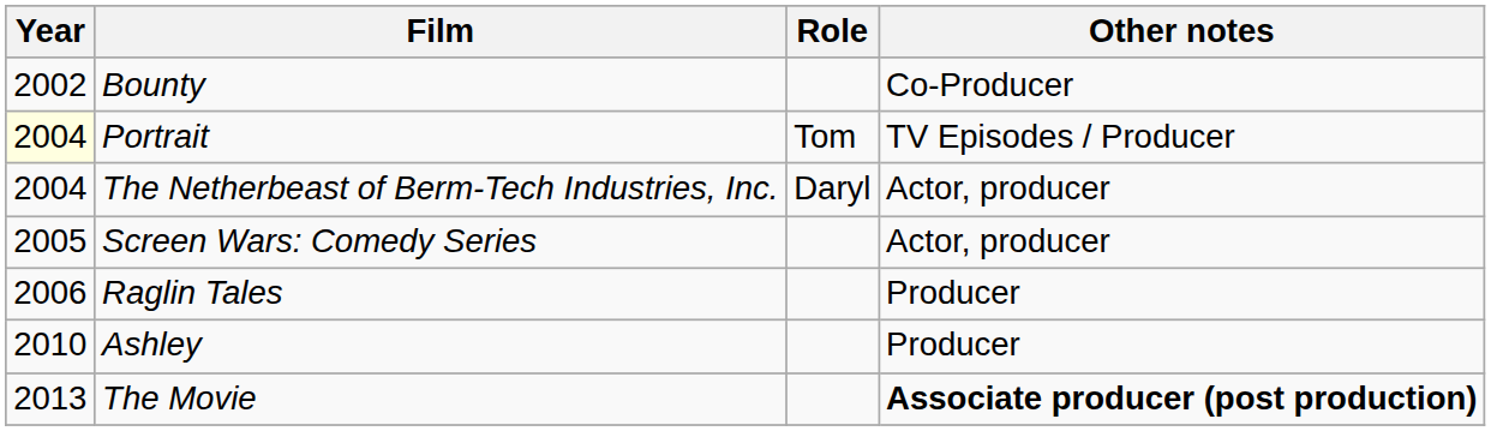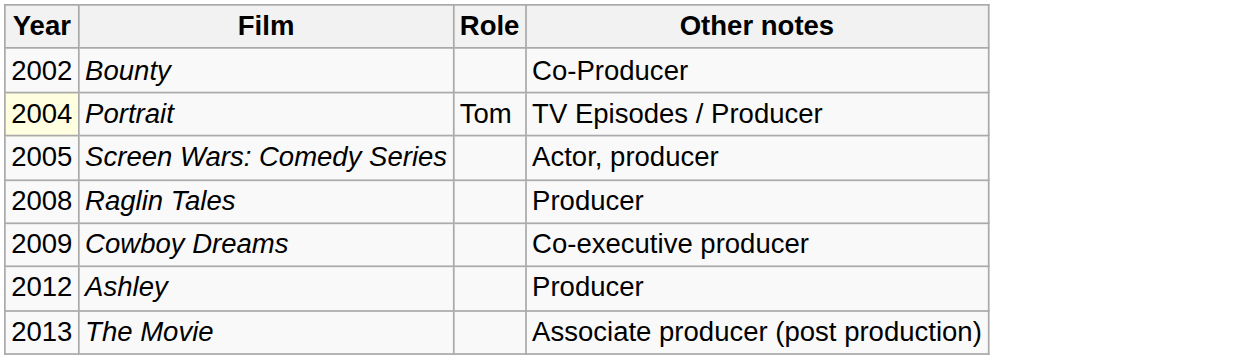 <table class="wikitable sortable">
 <tr>
 <th>Year</th>
 <th>Film</th>
 <th>Role</th>
 <th>Other notes</th>
 </tr>
 <tr>
 <td>2002</td>
 <td><em>Bounty</em></td>
 <td></td>
 <td>Co-Producer</td>
 </tr>
 <tr>
 <td style="background: lightyellow;">2004</td>
 <td><em>Portrait</em></td>
 <td>Tom</td>
 <td>TV Episodes / Producer</td>
 </tr>
 <tr>
-<td>2004</td>
-<td><em>The Netherbeast of Berm-Tech Industries, Inc.</em></td>
-<td>Daryl</td>
-<td>Actor, producer</td>
-</tr>
-<tr>
 <td>2005</td>
 <td><em>Screen Wars: Comedy Series</em></td>
 <td></td>
 <td>Actor, producer</td>
 </tr>
 <tr>
-<td>2006</td>
+<td>2008</td>
 <td><em>Raglin Tales</em></td>
 <td></td>
 <td>Producer</td>
 </tr>
 <tr>
-<td>2010</td>
+<td>2009</td>
+<td><em>Cowboy Dreams</em></td>
+<td></td>
+<td>Co-executive producer</td>
+</tr>
+<tr>
+<td>2012</td>
 <td><em>Ashley</em></td>
 <td></td>
 <td>Producer</td>
 </tr>
 <tr>
 <td>2013</td>
 <td><em>The Movie</em></td>
 <td></td>
-<td><strong>Associate producer (post production)</strong></td>
+<td>Associate producer (post production)</td>
 </tr>
 </table>
